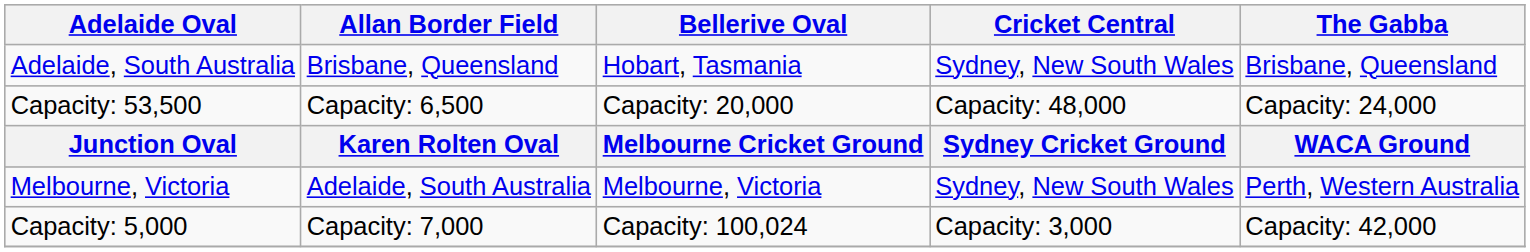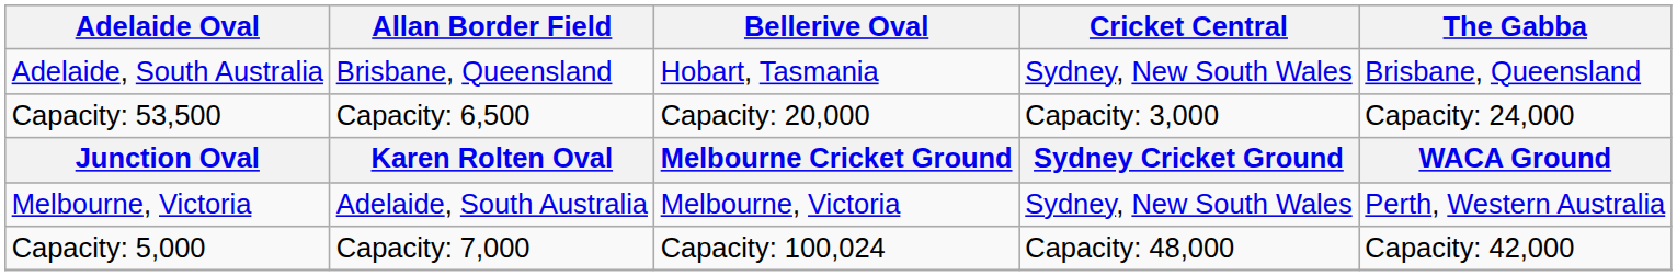 <table class="wikitable">
 <tr>
 <th><a href='#'>Adelaide Oval</a></th>
 <th><a href='#'>Allan Border Field</a></th>
 <th><a href='#'>Bellerive Oval</a></th>
 <th><a href='#'>Cricket Central</a></th>
 <th><a href='#'>The Gabba</a></th>
 </tr>
 <tr>
 <td><a href='#'>Adelaide</a>, <a href='#'>South Australia</a></td>
 <td><a href='#'>Brisbane</a>, <a href='#'>Queensland</a></td>
 <td><a href='#'>Hobart</a>, <a href='#'>Tasmania</a></td>
 <td><a href='#'>Sydney</a>, <a href='#'>New South Wales</a></td>
 <td><a href='#'>Brisbane</a>, <a href='#'>Queensland</a></td>
 </tr>
 <tr>
 <td>Capacity: 53,500</td>
 <td>Capacity: 6,500</td>
 <td>Capacity: 20,000</td>
-<td>Capacity: 48,000</td>
+<td>Capacity: 3,000</td>
 <td>Capacity: 24,000</td>
 </tr>
 <tr>
 <th><a href='#'>Junction Oval</a></th>
 <th><a href='#'>Karen Rolten Oval</a></th>
 <th><a href='#'>Melbourne Cricket Ground</a></th>
 <th><a href='#'>Sydney Cricket Ground</a></th>
 <th><a href='#'>WACA Ground</a></th>
 </tr>
 <tr>
 <td><a href='#'>Melbourne</a>, <a href='#'>Victoria</a></td>
 <td><a href='#'>Adelaide</a>, <a href='#'>South Australia</a></td>
 <td><a href='#'>Melbourne</a>, <a href='#'>Victoria</a></td>
 <td><a href='#'>Sydney</a>, <a href='#'>New South Wales</a></td>
 <td><a href='#'>Perth</a>, <a href='#'>Western Australia</a></td>
 </tr>
 <tr>
 <td>Capacity: 5,000</td>
 <td>Capacity: 7,000</td>
 <td>Capacity: 100,024</td>
-<td>Capacity: 3,000</td>
+<td>Capacity: 48,000</td>
 <td>Capacity: 42,000</td>
 </tr>
 <tr>
 </tr>
 </table>
